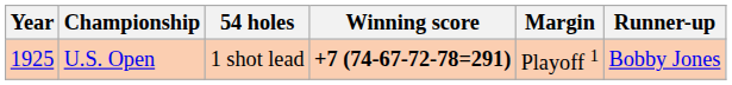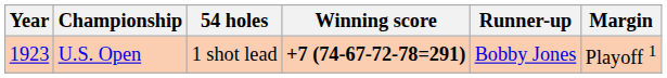 <table class="wikitable">
 <tr>
 <th>Year</th>
 <th>Championship</th>
 <th>54 holes</th>
 <th>Winning score</th>
+<th>Runner-up</th>
 <th>Margin</th>
-<th>Runner-up</th>
 </tr>
 <tr style="background:#FBCEB1;">
-<td><a href='#'>1925</a></td>
+<td><a href='#'>1923</a></td>
 <td><a href='#'>U.S. Open</a></td>
 <td>1 shot lead</td>
 <td><strong>+7 (74-67-72-78=291)</strong></td>
+<td> <a href='#'>Bobby Jones</a></td>
 <td>Playoff <sup>1</sup></td>
-<td> <a href='#'>Bobby Jones</a></td>
 </tr>
 </table>
